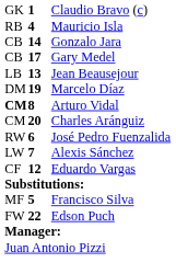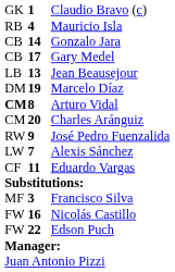 <table style="font-size:90%; margin:auto" cellspacing="0" cellpadding="0">
 <tr>
 <th width=25></th>
 <th width=25></th>
 </tr>
 <tr>
 <td>GK</td>
 <td><strong>1</strong></td>
 <td><a href='#'>Claudio Bravo</a> (<a href='#'>c</a>)</td>
 </tr>
 <tr>
 <td>RB</td>
 <td><strong>4</strong></td>
 <td><a href='#'>Mauricio Isla</a></td>
 </tr>
 <tr>
 <td>CB</td>
 <td><strong>14</strong></td>
 <td><a href='#'>Gonzalo Jara</a></td>
 </tr>
 <tr>
 <td>CB</td>
 <td><strong>17</strong></td>
 <td><a href='#'>Gary Medel</a></td>
 </tr>
 <tr>
 <td>LB</td>
 <td><strong>13</strong></td>
 <td><a href='#'>Jean Beausejour</a></td>
 <td></td>
 </tr>
 <tr>
 <td>DM</td>
 <td><strong>19</strong></td>
 <td><a href='#'>Marcelo Díaz</a></td>
 <td></td>
 </tr>
 <tr>
 <td><strong>CM</strong></td>
 <td><strong>8</strong></td>
 <td><a href='#'>Arturo Vidal</a></td>
 <td></td>
 </tr>
 <tr>
 <td>CM</td>
 <td><strong>20</strong></td>
 <td><a href='#'>Charles Aránguiz</a></td>
 <td></td>
 </tr>
 <tr>
 <td>RW</td>
-<td><strong>6</strong></td>
+<td><strong>9</strong></td>
 <td><a href='#'>José Pedro Fuenzalida</a></td>
 <td></td>
 <td></td>
 </tr>
 <tr>
 <td>LW</td>
 <td><strong>7</strong></td>
 <td><a href='#'>Alexis Sánchez</a></td>
 <td></td>
 <td></td>
 </tr>
 <tr>
 <td>CF</td>
-<td><strong>12</strong></td>
+<td><strong>11</strong></td>
 <td><a href='#'>Eduardo Vargas</a></td>
 <td></td>
 <td></td>
 </tr>
 <tr>
 <td colspan=3><strong>Substitutions:</strong></td>
 </tr>
 <tr>
 <td>MF</td>
-<td><strong>5</strong></td>
+<td><strong>3</strong></td>
 <td><a href='#'>Francisco Silva</a></td>
+<td></td>
+<td></td>
+</tr>
+<tr>
+<td>FW</td>
+<td><strong>16</strong></td>
+<td><a href='#'>Nicolás Castillo</a></td>
 <td></td>
 <td></td>
 </tr>
 <tr>
 <td>FW</td>
 <td><strong>22</strong></td>
 <td><a href='#'>Edson Puch</a></td>
 <td></td>
 <td></td>
 </tr>
 <tr>
 <td colspan=3><strong>Manager:</strong></td>
 </tr>
 <tr>
 <td colspan=3> <a href='#'>Juan Antonio Pizzi</a></td>
 </tr>
 </table>
